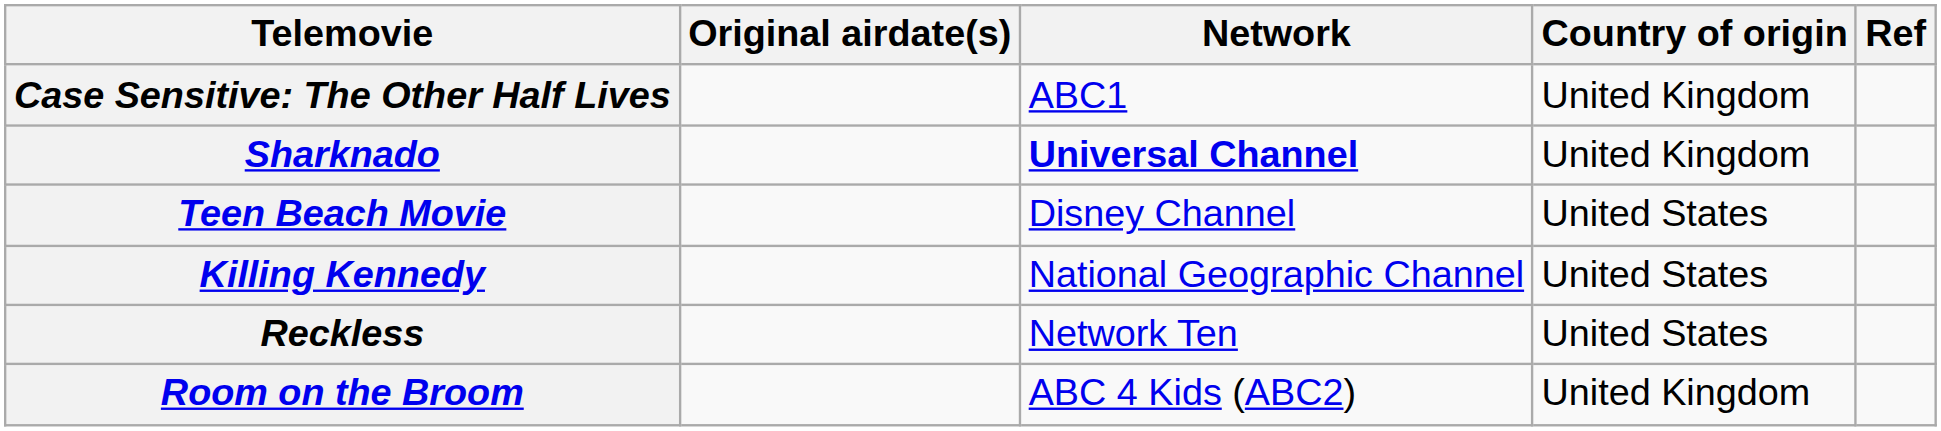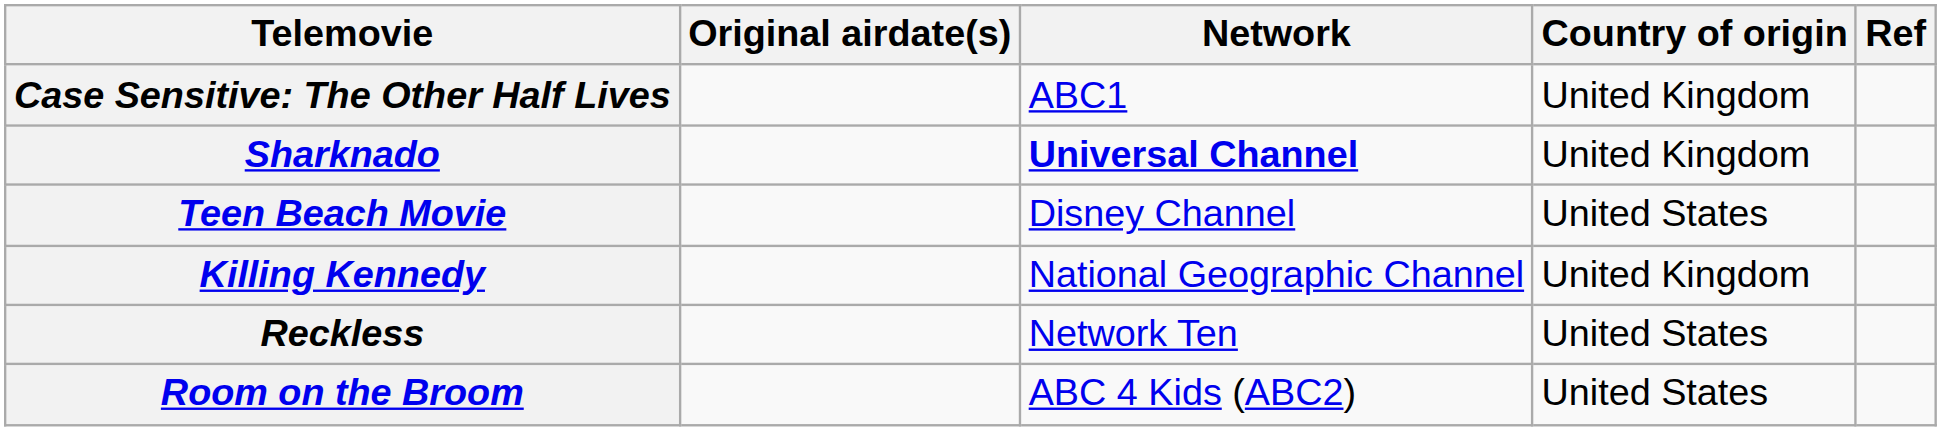 <table class="wikitable plainrowheaders sortable" style="text-align:left">
 <tr>
 <th scope="col">Telemovie</th>
 <th scope="col">Original airdate(s)</th>
 <th scope="col">Network</th>
 <th scope="col">Country of origin</th>
 <th scope="col" class="unsortable">Ref</th>
 </tr>
 <tr>
 <th scope="row"><em>Case Sensitive: The Other Half Lives</em></th>
 <td align=center></td>
 <td><a href='#'>ABC1</a></td>
 <td>United Kingdom</td>
 <td align=center></td>
 </tr>
 <tr>
 <th scope="row"><em><a href='#'>Sharknado</a></em></th>
 <td align=center></td>
 <td><strong><a href='#'>Universal Channel</a></strong></td>
 <td>United Kingdom</td>
 <td align=center></td>
 </tr>
 <tr>
 <th scope="row"><em><a href='#'>Teen Beach Movie</a></em></th>
 <td align=center></td>
 <td><a href='#'>Disney Channel</a></td>
 <td>United States</td>
 <td align=center></td>
 </tr>
 <tr>
 <th scope="row"><em><a href='#'>Killing Kennedy</a></em></th>
 <td align=center></td>
 <td><a href='#'>National Geographic Channel</a></td>
-<td>United States</td>
+<td>United Kingdom</td>
 <td align=center></td>
 </tr>
 <tr>
 <th scope="row"><em>Reckless</em></th>
 <td></td>
 <td><a href='#'>Network Ten</a></td>
 <td>United States</td>
 <td align=center></td>
 </tr>
 <tr>
 <th scope="row"><em><a href='#'>Room on the Broom</a></em></th>
 <td></td>
 <td><a href='#'>ABC 4 Kids</a> (<a href='#'>ABC2</a>)</td>
-<td>United Kingdom</td>
+<td>United States</td>
 <td align=center></td>
 </tr>
 </table>
